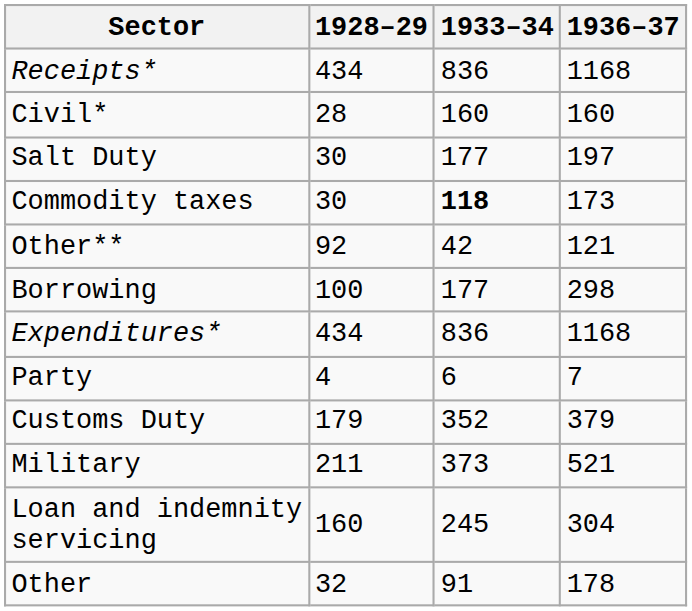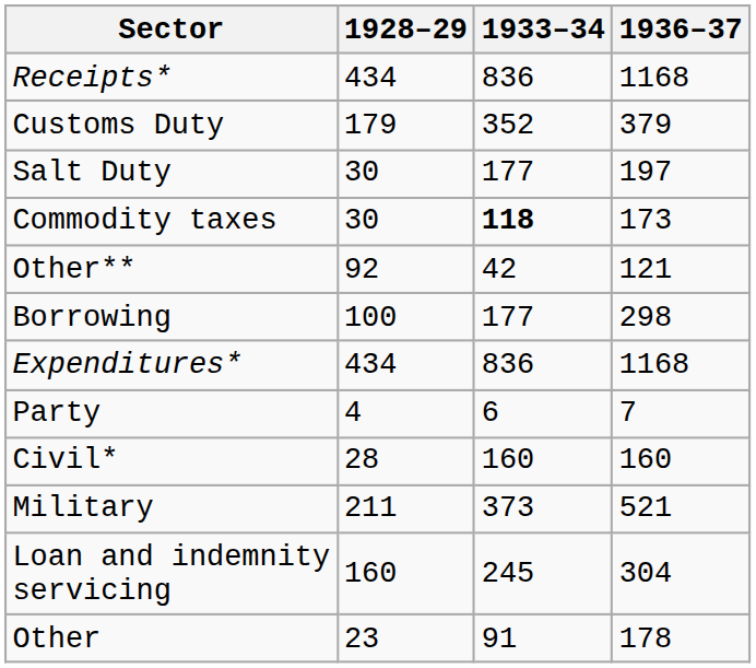 <table class="wikitable">
 <tr>
 <th>Sector</th>
 <th>1928–29</th>
 <th>1933–34</th>
 <th>1936–37</th>
 </tr>
 <tr>
 <td><em>Receipts*</em></td>
 <td>434</td>
 <td>836</td>
 <td>1168</td>
 </tr>
 <tr>
-<td>Civil*</td>
-<td>28</td>
-<td>160</td>
-<td>160</td>
+<td>Customs Duty</td>
+<td>179</td>
+<td>352</td>
+<td>379</td>
 </tr>
 <tr>
 <td>Salt Duty</td>
 <td>30</td>
 <td>177</td>
 <td>197</td>
 </tr>
 <tr>
 <td>Commodity taxes</td>
 <td>30</td>
 <td><strong>118</strong></td>
 <td>173</td>
 </tr>
 <tr>
 <td>Other**</td>
 <td>92</td>
 <td>42</td>
 <td>121</td>
 </tr>
 <tr>
 <td>Borrowing</td>
 <td>100</td>
 <td>177</td>
 <td>298</td>
 </tr>
 <tr>
 <td><em>Expenditures*</em></td>
 <td>434</td>
 <td>836</td>
 <td>1168</td>
 </tr>
 <tr>
 <td>Party</td>
 <td>4</td>
 <td>6</td>
 <td>7</td>
 </tr>
 <tr>
-<td>Customs Duty</td>
-<td>179</td>
-<td>352</td>
-<td>379</td>
+<td>Civil*</td>
+<td>28</td>
+<td>160</td>
+<td>160</td>
 </tr>
 <tr>
 <td>Military</td>
 <td>211</td>
 <td>373</td>
 <td>521</td>
 </tr>
 <tr>
 <td>Loan and indemnity<br>servicing</td>
 <td>160</td>
 <td>245</td>
 <td>304</td>
 </tr>
 <tr>
 <td>Other</td>
-<td>32</td>
+<td>23</td>
 <td>91</td>
 <td>178</td>
 </tr>
 </table>
